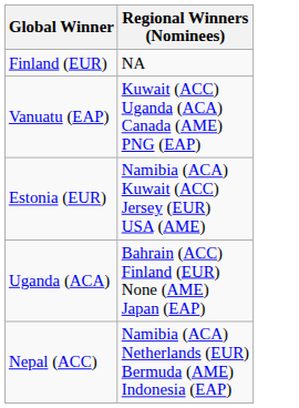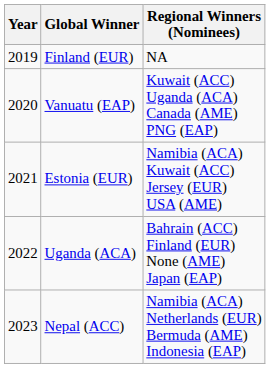 <table class="wikitable">
 <tr>
+<th>Year</th>
 <th>Global Winner</th>
 <th>Regional Winners <br> (Nominees)</th>
 </tr>
 <tr>
+<td>2019</td>
 <td> <a href='#'>Finland</a> (<a href='#'>EUR</a>)</td>
 <td>NA</td>
 </tr>
 <tr>
+<td>2020</td>
 <td> <a href='#'>Vanuatu</a> (<a href='#'>EAP</a>)</td>
 <td> <a href='#'>Kuwait</a> (<a href='#'>ACC</a>)<br> <a href='#'>Uganda</a> (<a href='#'>ACA</a>)<br> <a href='#'>Canada</a> (<a href='#'>AME</a>)<br> <a href='#'>PNG</a> (<a href='#'>EAP</a>)</td>
 </tr>
 <tr>
+<td>2021</td>
 <td> <a href='#'>Estonia</a> (<a href='#'>EUR</a>)</td>
 <td> <a href='#'>Namibia</a> (<a href='#'>ACA</a>)<br> <a href='#'>Kuwait</a> (<a href='#'>ACC</a>)<br> <a href='#'>Jersey</a> (<a href='#'>EUR</a>)<br> <a href='#'>USA</a> (<a href='#'>AME</a>)</td>
 </tr>
 <tr>
+<td>2022</td>
 <td> <a href='#'>Uganda</a> (<a href='#'>ACA</a>)</td>
 <td> <a href='#'>Bahrain</a> (<a href='#'>ACC</a>)<br>  <a href='#'>Finland</a> (<a href='#'>EUR</a>)<br>  None (<a href='#'>AME</a>)<br> <a href='#'>Japan</a> (<a href='#'>EAP</a>)</td>
 </tr>
 <tr>
+<td>2023</td>
 <td> <a href='#'>Nepal</a> (<a href='#'>ACC</a>)</td>
 <td> <a href='#'>Namibia</a> (<a href='#'>ACA</a>)<br> <a href='#'>Netherlands</a> (<a href='#'>EUR</a>)<br> <a href='#'>Bermuda</a> (<a href='#'>AME</a>)<br> <a href='#'>Indonesia</a> (<a href='#'>EAP</a>)</td>
 </tr>
 </table>
